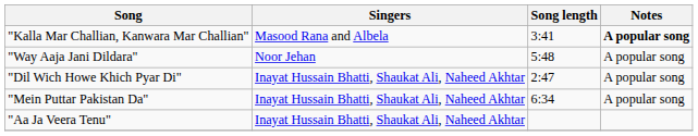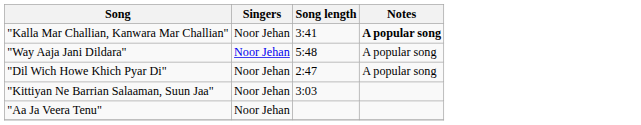 <table class="wikitable">
 <tr>
 <th>Song</th>
 <th>Singers</th>
 <th>Song length</th>
 <th>Notes</th>
 </tr>
 <tr>
 <td>"Kalla Mar Challian, Kanwara Mar Challian"</td>
-<td><a href='#'>Masood Rana</a> and <a href='#'>Albela</a></td>
+<td>Noor Jehan</td>
 <td>3:41</td>
 <td><strong>A popular song</strong></td>
 </tr>
 <tr>
 <td>"Way Aaja Jani Dildara"</td>
 <td><a href='#'>Noor Jehan</a></td>
 <td>5:48</td>
 <td>A popular song</td>
 </tr>
 <tr>
 <td>"Dil Wich Howe Khich Pyar Di"</td>
-<td><a href='#'>Inayat Hussain Bhatti</a>, <a href='#'>Shaukat Ali</a>, <a href='#'>Naheed Akhtar</a></td>
+<td>Noor Jehan</td>
 <td>2:47</td>
 <td>A popular song</td>
 </tr>
 <tr>
-<td>"Mein Puttar Pakistan Da"</td>
-<td><a href='#'>Inayat Hussain Bhatti</a>, <a href='#'>Shaukat Ali</a>, <a href='#'>Naheed Akhtar</a></td>
-<td>6:34</td>
-<td>A popular song</td>
+<td>"Kittiyan Ne Barrian Salaaman, Suun Jaa"</td>
+<td>Noor Jehan</td>
+<td>3:03</td>
+<td></td>
 </tr>
 <tr>
 <td>"Aa Ja Veera Tenu"</td>
-<td><a href='#'>Inayat Hussain Bhatti</a>, <a href='#'>Shaukat Ali</a>, <a href='#'>Naheed Akhtar</a></td>
+<td>Noor Jehan</td>
 <td></td>
 <td></td>
 </tr>
 <tr>
 </tr>
 </table>
